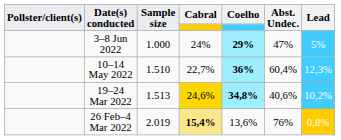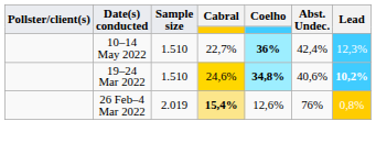 <table class="wikitable sortable" style="text-align:center;font-size:90%;line-height:14px;">
 <tr>
 <td rowspan="2" class="unsortable" style="width:50px;background:#eaecf0;"><strong>Pollster/client(s)</strong></td>
 <td rowspan="2" class="unsortable" style="width:50px;background:#eaecf0;"><strong>Date(s) <br>conducted</strong></td>
 <td rowspan="2" class="unsortable" style="width:50px;background:#eaecf0;"><strong>Sample <br>size</strong></td>
 <th class="unsortable" style="width:50px;"><strong>Cabral</strong><br></th>
 <th class="unsortable" style="width:50px;"><strong>Coelho</strong><br></th>
 <th rowspan="2" class="unsortable">Abst.<br>Undec.</th>
 <th rowspan="2" data-sort-type="number">Lead</th>
 </tr>
 <tr>
 <th data-sort-type="number" class="sortable" style="background:#ffcc00;"></th>
 <th data-sort-type="number" class="sortable" style="background:#40ccff;"></th>
 </tr>
 <tr>
 <td></td>
-<td>3–8 Jun 2022</td>
-<td>1.000</td>
-<td>24%</td>
-<td style="background:#9deeff;"><strong>29%</strong></td>
-<td>47%</td>
-<td style="background:#40ccff;color:#FFFFFF;">5%</td>
-</tr>
-<tr>
-<td></td>
 <td>10–14 May 2022</td>
 <td>1.510</td>
 <td>22,7%</td>
 <td style="background:#9deeff;"><strong>36%</strong></td>
-<td>60,4%</td>
+<td>42,4%</td>
 <td style="background:#40ccff;color:#FFFFFF;">12,3%</td>
 </tr>
 <tr>
 <td></td>
 <td>19–24 Mar 2022</td>
-<td>1.513</td>
+<td>1.510</td>
 <td style="background: gold;">24,6%</td>
 <td style="background:#9deeff;"><strong>34,8%</strong></td>
 <td>40,6%</td>
-<td style="background:#40ccff;color:#FFFFFF;">10,2%</td>
+<td style="background:#40ccff;color:#FFFFFF;"><strong>10,2%</strong></td>
 </tr>
 <tr>
 <td></td>
 <td>26 Feb–4 Mar 2022</td>
 <td>2.019</td>
 <td style="background:#fce68b;"><strong>15,4%</strong></td>
-<td>13,6%</td>
+<td>12,6%</td>
 <td>76%</td>
 <td style="background:#ffcc00;color:#FFFFFF;">0,8%</td>
 </tr>
 </table>
